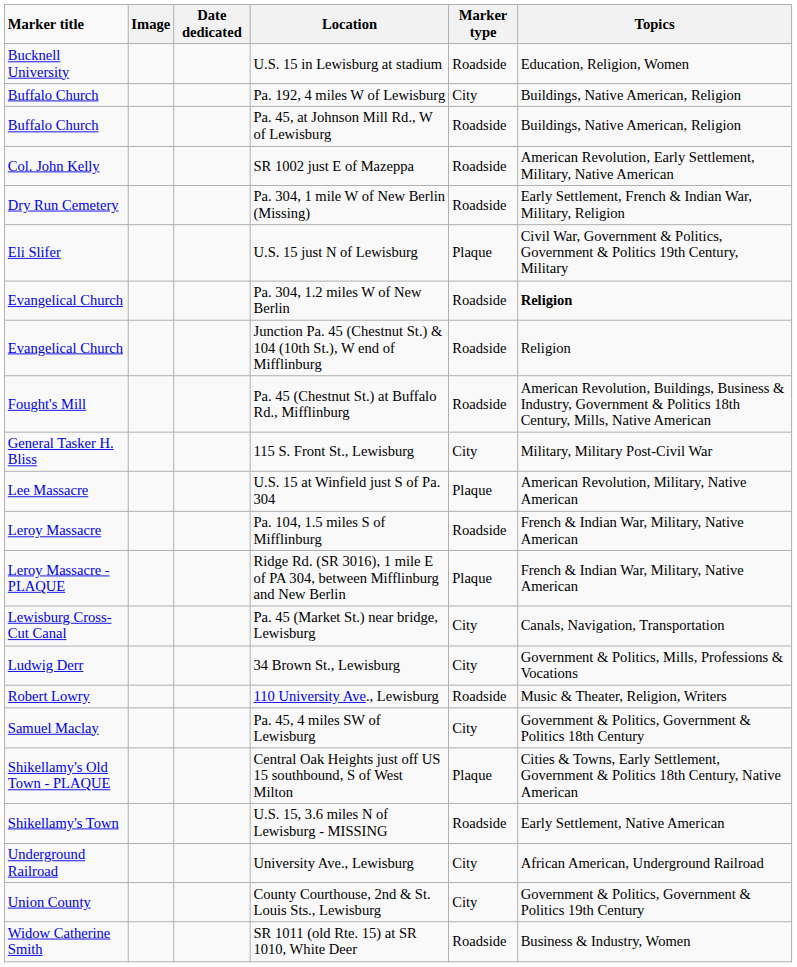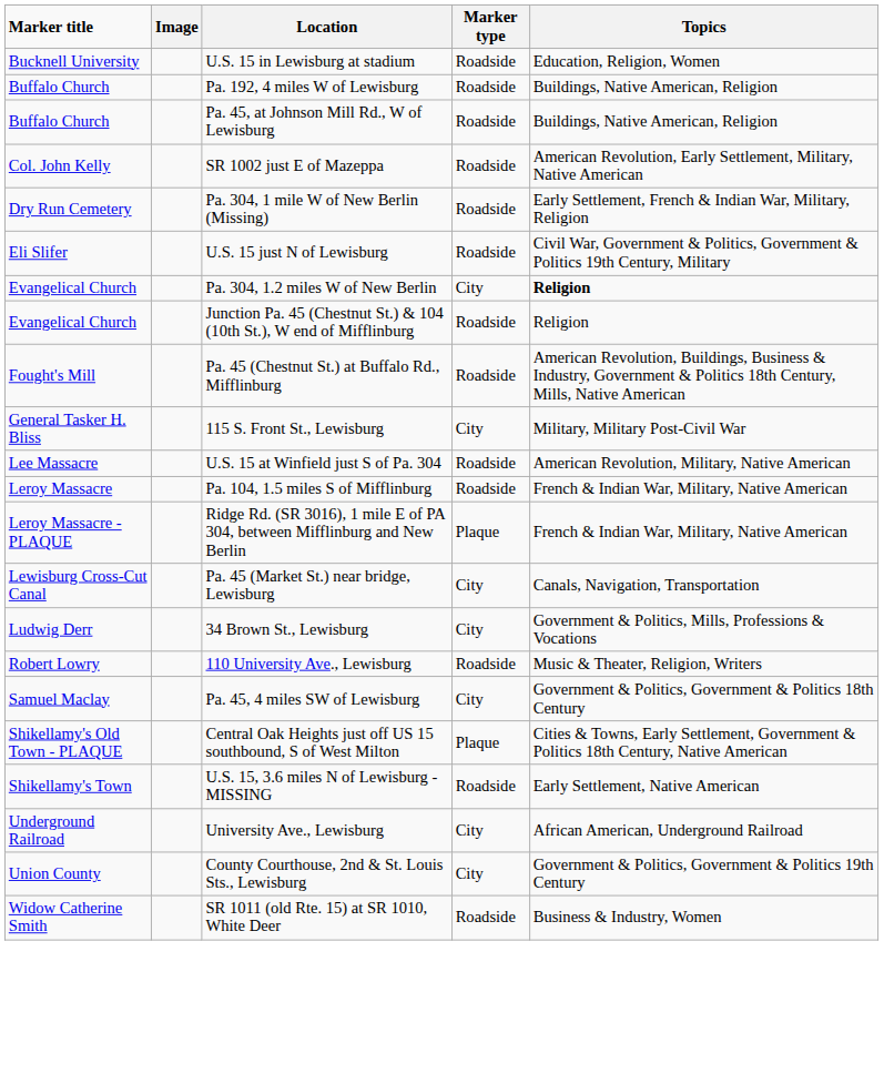 <table class="wikitable sortable" style="width:98%">
 <tr>
 <td><strong>Marker title</strong></td>
 <th class="unsortable"><strong>Image</strong></th>
-<th><strong>Date dedicated</strong></th>
 <th><strong>Location</strong></th>
 <th><strong>Marker type</strong></th>
 <th><strong>Topics</strong></th>
 </tr>
 <tr ->
 <td><a href='#'>Bucknell University</a></td>
-<td></td>
 <td></td>
 <td>U.S. 15 in Lewisburg at stadium<br><small></small></td>
 <td>Roadside</td>
 <td>Education, Religion, Women</td>
 </tr>
 <tr ->
 <td><a href='#'>Buffalo Church</a></td>
 <td></td>
-<td></td>
 <td>Pa. 192, 4 miles W of Lewisburg<br><small></small></td>
-<td>City</td>
+<td>Roadside</td>
 <td>Buildings, Native American, Religion</td>
 </tr>
 <tr ->
 <td><a href='#'>Buffalo Church</a></td>
-<td></td>
 <td></td>
 <td>Pa. 45, at Johnson Mill Rd., W of Lewisburg<br><small></small></td>
 <td>Roadside</td>
 <td>Buildings, Native American, Religion</td>
 </tr>
 <tr ->
 <td><a href='#'>Col. John Kelly</a></td>
 <td></td>
-<td></td>
 <td>SR 1002 just E of Mazeppa<br><small></small></td>
 <td>Roadside</td>
 <td>American Revolution, Early Settlement, Military, Native American</td>
 </tr>
 <tr ->
 <td><a href='#'>Dry Run Cemetery</a></td>
-<td></td>
 <td></td>
 <td>Pa. 304, 1 mile W of New Berlin (Missing)<br><small></small></td>
 <td>Roadside</td>
 <td>Early Settlement, French & Indian War, Military, Religion</td>
 </tr>
 <tr ->
 <td><a href='#'>Eli Slifer</a></td>
 <td></td>
-<td></td>
 <td>U.S. 15 just N of Lewisburg<br><small></small></td>
-<td>Plaque</td>
+<td>Roadside</td>
 <td>Civil War, Government & Politics, Government & Politics 19th Century, Military</td>
 </tr>
 <tr ->
 <td><a href='#'>Evangelical Church</a></td>
 <td></td>
-<td></td>
 <td>Pa. 304, 1.2 miles W of New Berlin<br><small></small></td>
-<td>Roadside</td>
+<td>City</td>
 <td><strong>Religion</strong></td>
 </tr>
 <tr ->
 <td><a href='#'>Evangelical Church</a></td>
-<td></td>
 <td></td>
 <td>Junction Pa. 45 (Chestnut St.) & 104 (10th St.), W end of Mifflinburg<br><small></small></td>
 <td>Roadside</td>
 <td>Religion</td>
 </tr>
 <tr ->
 <td><a href='#'>Fought's Mill</a></td>
 <td></td>
-<td></td>
 <td>Pa. 45 (Chestnut St.) at Buffalo Rd., Mifflinburg<br><small></small></td>
 <td>Roadside</td>
 <td>American Revolution, Buildings, Business & Industry, Government & Politics 18th Century, Mills, Native American</td>
 </tr>
 <tr ->
 <td><a href='#'>General Tasker H. Bliss</a></td>
-<td></td>
 <td></td>
 <td>115 S. Front St., Lewisburg<br><small></small></td>
 <td>City</td>
 <td>Military, Military Post-Civil War</td>
 </tr>
 <tr ->
 <td><a href='#'>Lee Massacre</a></td>
 <td></td>
-<td></td>
 <td>U.S. 15 at Winfield just S of Pa. 304<br><small></small></td>
-<td>Plaque</td>
+<td>Roadside</td>
 <td>American Revolution, Military, Native American</td>
 </tr>
 <tr ->
 <td><a href='#'>Leroy Massacre</a></td>
-<td></td>
 <td></td>
 <td>Pa. 104, 1.5 miles S of Mifflinburg<br><small></small></td>
 <td>Roadside</td>
 <td>French & Indian War, Military, Native American</td>
 </tr>
 <tr ->
 <td><a href='#'>Leroy Massacre - PLAQUE</a></td>
 <td></td>
-<td></td>
 <td>Ridge Rd. (SR 3016), 1 mile E of PA 304, between Mifflinburg and New Berlin<br><small></small></td>
 <td>Plaque</td>
 <td>French & Indian War, Military, Native American</td>
 </tr>
 <tr ->
 <td><a href='#'>Lewisburg Cross-Cut Canal</a></td>
-<td></td>
 <td></td>
 <td>Pa. 45 (Market St.) near bridge, Lewisburg<br><small></small></td>
 <td>City</td>
 <td>Canals, Navigation, Transportation</td>
 </tr>
 <tr ->
 <td><a href='#'>Ludwig Derr</a></td>
 <td></td>
-<td></td>
 <td>34 Brown St., Lewisburg<br><small></small></td>
 <td>City</td>
 <td>Government & Politics, Mills, Professions & Vocations</td>
 </tr>
 <tr ->
 <td><a href='#'>Robert Lowry</a></td>
-<td></td>
 <td></td>
 <td><a href='#'>110 University Ave</a>., Lewisburg<br><small></small></td>
 <td>Roadside</td>
 <td>Music & Theater, Religion, Writers</td>
 </tr>
 <tr ->
 <td><a href='#'>Samuel Maclay</a></td>
 <td></td>
-<td></td>
 <td>Pa. 45, 4 miles SW of Lewisburg<br><small></small></td>
 <td>City</td>
 <td>Government & Politics, Government & Politics 18th Century</td>
 </tr>
 <tr ->
 <td><a href='#'>Shikellamy's Old Town - PLAQUE</a></td>
-<td></td>
 <td></td>
 <td>Central Oak Heights just off US 15 southbound, S of West Milton<br><small></small></td>
 <td>Plaque</td>
 <td>Cities & Towns, Early Settlement, Government & Politics 18th Century, Native American</td>
 </tr>
 <tr ->
 <td><a href='#'>Shikellamy's Town</a></td>
 <td></td>
-<td></td>
 <td>U.S. 15, 3.6 miles N of Lewisburg - MISSING<br><small></small></td>
 <td>Roadside</td>
 <td>Early Settlement, Native American</td>
 </tr>
 <tr ->
 <td><a href='#'>Underground Railroad</a></td>
-<td></td>
 <td></td>
 <td>University Ave., Lewisburg<br><small></small></td>
 <td>City</td>
 <td>African American, Underground Railroad</td>
 </tr>
 <tr ->
 <td><a href='#'>Union County</a></td>
 <td></td>
-<td></td>
 <td>County Courthouse, 2nd & St. Louis Sts., Lewisburg<br><small></small></td>
 <td>City</td>
 <td>Government & Politics, Government & Politics 19th Century</td>
 </tr>
 <tr ->
 <td><a href='#'>Widow Catherine Smith</a></td>
 <td></td>
-<td></td>
 <td>SR 1011 (old Rte. 15) at SR 1010, White Deer<br><small></small></td>
 <td>Roadside</td>
 <td>Business & Industry, Women</td>
 </tr>
 </table>
